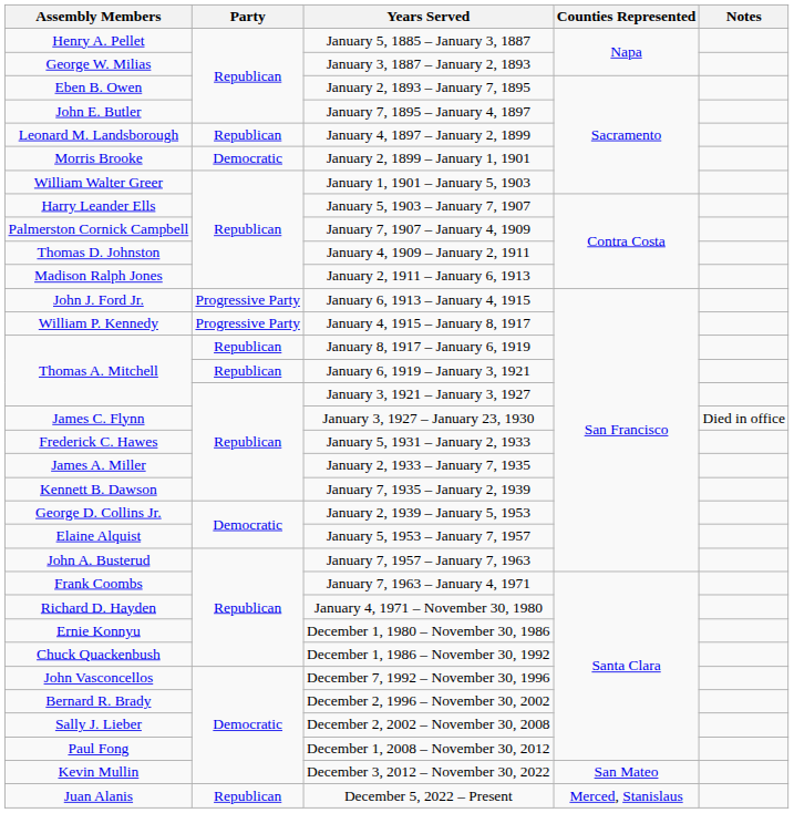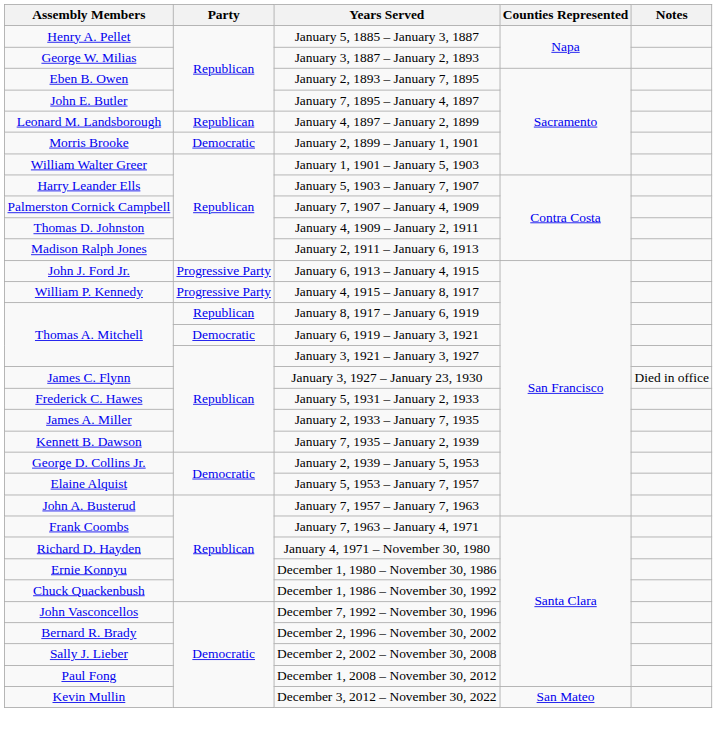 <table class=wikitable style="text-align:center">
 <tr>
 <th>Assembly Members</th>
 <th>Party</th>
 <th>Years Served</th>
 <th>Counties Represented</th>
 <th>Notes</th>
 </tr>
 <tr>
 <td><a href='#'>Henry A. Pellet</a></td>
 <td rowspan=4 ><a href='#'>Republican</a></td>
 <td>January 5, 1885 – January 3, 1887</td>
 <td rowspan=2><a href='#'>Napa</a></td>
 <td></td>
 </tr>
 <tr>
 <td><a href='#'>George W. Milias</a></td>
 <td>January 3, 1887 – January 2, 1893</td>
 <td></td>
 </tr>
 <tr>
 <td><a href='#'>Eben B. Owen</a></td>
 <td>January 2, 1893 – January 7, 1895</td>
 <td rowspan=5><a href='#'>Sacramento</a></td>
 <td></td>
 </tr>
 <tr>
 <td><a href='#'>John E. Butler</a></td>
 <td>January 7, 1895 – January 4, 1897</td>
 <td></td>
 </tr>
 <tr>
 <td><a href='#'>Leonard M. Landsborough</a></td>
 <td><a href='#'>Republican</a></td>
 <td>January 4, 1897 – January 2, 1899</td>
 <td></td>
 </tr>
 <tr>
 <td><a href='#'>Morris Brooke</a></td>
 <td><a href='#'>Democratic</a></td>
 <td>January 2, 1899 – January 1, 1901</td>
 <td></td>
 </tr>
 <tr>
 <td><a href='#'>William Walter Greer</a></td>
 <td rowspan=5 ><a href='#'>Republican</a></td>
 <td>January 1, 1901 – January 5, 1903</td>
 <td></td>
 </tr>
 <tr>
 <td><a href='#'>Harry Leander Ells</a></td>
 <td>January 5, 1903 – January 7, 1907</td>
 <td rowspan=4><a href='#'>Contra Costa</a></td>
 <td></td>
 </tr>
 <tr>
 <td><a href='#'>Palmerston Cornick Campbell</a></td>
 <td>January 7, 1907 – January 4, 1909</td>
 <td></td>
 </tr>
 <tr>
 <td><a href='#'>Thomas D. Johnston</a></td>
 <td>January 4, 1909 – January 2, 1911</td>
 <td></td>
 </tr>
 <tr>
 <td><a href='#'>Madison Ralph Jones</a></td>
 <td>January 2, 1911 – January 6, 1913</td>
 <td></td>
 </tr>
 <tr>
 <td><a href='#'>John J. Ford Jr.</a></td>
 <td><a href='#'>Progressive Party</a></td>
 <td>January 6, 1913 – January 4, 1915</td>
 <td rowspan=12><a href='#'>San Francisco</a></td>
 <td></td>
 </tr>
 <tr>
 <td><a href='#'>William P. Kennedy</a></td>
 <td><a href='#'>Progressive Party</a></td>
 <td>January 4, 1915 – January 8, 1917</td>
 <td></td>
 </tr>
 <tr>
 <td rowspan=3><a href='#'>Thomas A. Mitchell</a></td>
 <td><a href='#'>Republican</a></td>
 <td>January 8, 1917 – January 6, 1919</td>
 <td></td>
 </tr>
 <tr>
-<td><a href='#'>Republican</a></td>
+<td><a href='#'>Democratic</a></td>
 <td>January 6, 1919 – January 3, 1921</td>
 <td></td>
 </tr>
 <tr>
 <td rowspan=5 ><a href='#'>Republican</a></td>
 <td>January 3, 1921 – January 3, 1927</td>
 <td></td>
 </tr>
 <tr>
 <td><a href='#'>James C. Flynn</a></td>
 <td>January 3, 1927 – January 23, 1930</td>
 <td>Died in office</td>
 </tr>
 <tr>
 <td><a href='#'>Frederick C. Hawes</a></td>
 <td>January 5, 1931 – January 2, 1933</td>
 <td></td>
 </tr>
 <tr>
 <td><a href='#'>James A. Miller</a></td>
 <td>January 2, 1933 – January 7, 1935</td>
 <td></td>
 </tr>
 <tr>
 <td><a href='#'>Kennett B. Dawson</a></td>
 <td>January 7, 1935 – January 2, 1939</td>
 <td></td>
 </tr>
 <tr>
 <td><a href='#'>George D. Collins Jr.</a></td>
 <td rowspan=2 ><a href='#'>Democratic</a></td>
 <td>January 2, 1939 – January 5, 1953</td>
 <td></td>
 </tr>
 <tr>
 <td><a href='#'>Elaine Alquist</a></td>
 <td>January 5, 1953 – January 7, 1957</td>
 <td></td>
 </tr>
 <tr>
 <td><a href='#'>John A. Busterud</a></td>
 <td rowspan=5 ><a href='#'>Republican</a></td>
 <td>January 7, 1957 – January 7, 1963</td>
 <td></td>
 </tr>
 <tr>
 <td><a href='#'>Frank Coombs</a></td>
 <td>January 7, 1963 – January 4, 1971</td>
 <td rowspan=8><a href='#'>Santa Clara</a></td>
 <td></td>
 </tr>
 <tr>
 <td><a href='#'>Richard D. Hayden</a></td>
 <td>January 4, 1971 – November 30, 1980</td>
 <td></td>
 </tr>
 <tr>
 <td><a href='#'>Ernie Konnyu</a></td>
 <td>December 1, 1980 – November 30, 1986</td>
 <td></td>
 </tr>
 <tr>
 <td><a href='#'>Chuck Quackenbush</a></td>
 <td>December 1, 1986 – November 30, 1992</td>
 <td></td>
 </tr>
 <tr>
 <td><a href='#'>John Vasconcellos</a></td>
 <td rowspan=5 ><a href='#'>Democratic</a></td>
 <td>December 7, 1992 – November 30, 1996</td>
 <td></td>
 </tr>
 <tr>
 <td><a href='#'>Bernard R. Brady</a></td>
 <td>December 2, 1996 – November 30, 2002</td>
 <td></td>
 </tr>
 <tr>
 <td><a href='#'>Sally J. Lieber</a></td>
 <td>December 2, 2002 – November 30, 2008</td>
 <td></td>
 </tr>
 <tr>
 <td><a href='#'>Paul Fong</a></td>
 <td>December 1, 2008 – November 30, 2012</td>
 <td></td>
 </tr>
 <tr>
 <td><a href='#'>Kevin Mullin</a></td>
 <td>December 3, 2012 – November 30, 2022</td>
 <td><a href='#'>San Mateo</a></td>
 <td></td>
 </tr>
-<tr>
-<td><a href='#'>Juan Alanis</a></td>
-<td rowspan=1 ><a href='#'>Republican</a></td>
-<td>December 5, 2022 – Present</td>
-<td><a href='#'>Merced</a>, <a href='#'>Stanislaus</a></td>
-<td></td>
-</tr>
 </table>
